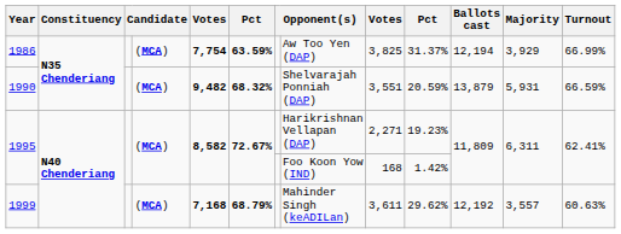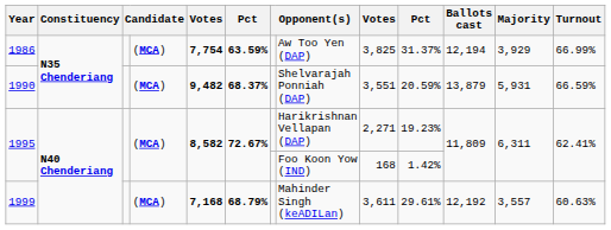 <table class="wikitable" style="margin:0.5em ; font-size:95%">
 <tr>
 <th>Year</th>
 <th>Constituency</th>
 <th colspan=2>Candidate</th>
 <th>Votes</th>
 <th>Pct</th>
 <th colspan=2>Opponent(s)</th>
 <th>Votes</th>
 <th>Pct</th>
 <th>Ballots cast</th>
 <th>Majority</th>
 <th>Turnout</th>
 </tr>
 <tr>
 <td><a href='#'>1986</a></td>
 <td rowspan=2><strong>N35 <a href='#'>Chenderiang</a></strong></td>
 <td></td>
 <td> (<a href='#'><strong>MCA</strong></a>)</td>
 <td align="right"><strong>7,754</strong></td>
 <td><strong>63.59%</strong></td>
 <td></td>
 <td>Aw Too Yen (<a href='#'>DAP</a>)</td>
 <td align="right">3,825</td>
 <td>31.37%</td>
 <td>12,194</td>
 <td>3,929</td>
 <td>66.99%</td>
 </tr>
 <tr>
 <td><a href='#'>1990</a></td>
 <td></td>
 <td> (<a href='#'><strong>MCA</strong></a>)</td>
 <td align="right"><strong>9,482</strong></td>
-<td><strong>68.32%</strong></td>
+<td><strong>68.37%</strong></td>
 <td></td>
 <td>Shelvarajah Ponniah (<a href='#'>DAP</a>)</td>
 <td align="right">3,551</td>
 <td>20.59%</td>
 <td>13,879</td>
 <td>5,931</td>
 <td>66.59%</td>
 </tr>
 <tr>
 <td rowspan=2><a href='#'>1995</a></td>
 <td rowspan=3><strong>N40 <a href='#'>Chenderiang</a></strong></td>
 <td rowspan=2 ></td>
 <td rowspan=2> (<a href='#'><strong>MCA</strong></a>)</td>
 <td rowspan=2 align="right"><strong>8,582</strong></td>
 <td rowspan=2><strong>72.67%</strong></td>
 <td></td>
 <td>Harikrishnan Vellapan (<a href='#'>DAP</a>)</td>
 <td align="right">2,271</td>
 <td>19.23%</td>
 <td rowspan=2>11,809</td>
 <td rowspan=2>6,311</td>
 <td rowspan=2>62.41%</td>
 </tr>
 <tr>
 <td></td>
 <td>Foo Koon Yow (<a href='#'>IND</a>)</td>
 <td align="right">168</td>
 <td align="right">1.42%</td>
 </tr>
 <tr>
 <td><a href='#'>1999</a></td>
 <td></td>
 <td> (<a href='#'><strong>MCA</strong></a>)</td>
 <td align="right"><strong>7,168</strong></td>
 <td><strong>68.79%</strong></td>
 <td></td>
 <td>Mahinder Singh (<a href='#'>keADILan</a>)</td>
 <td align="right">3,611</td>
-<td>29.62%</td>
+<td>29.61%</td>
 <td>12,192</td>
 <td>3,557</td>
 <td>60.63%</td>
 </tr>
 </table>
